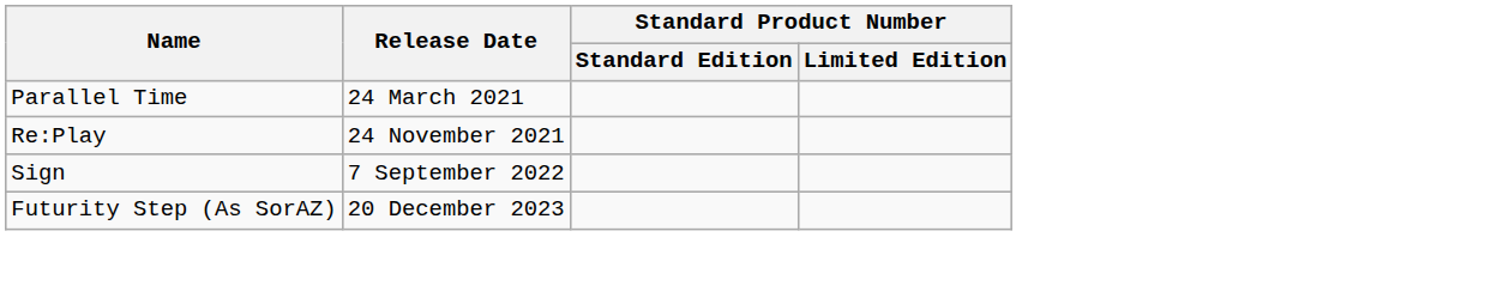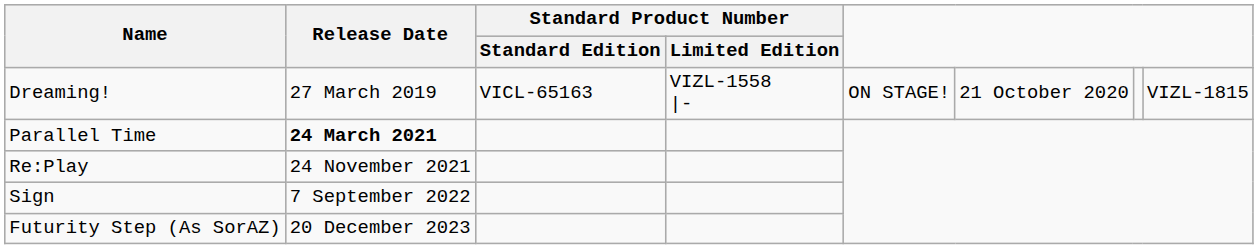 <table class="sortable wikitable" style="font-size:small">
 <tr>
 <th rowspan="2">Name</th>
 <th rowspan="2">Release Date</th>
 <th colspan="2">Standard Product Number<br></th>
 </tr>
 <tr>
 <th>Standard Edition</th>
 <th>Limited Edition</th>
 </tr>
 <tr>
+<td>Dreaming!</td>
+<td>27 March 2019</td>
+<td>VICL-65163</td>
+<td>VIZL-1558<br>|-</td>
+<td>ON STAGE!</td>
+<td>21 October 2020</td>
+<td></td>
+<td>VIZL-1815</td>
+</tr>
+<tr>
 <td>Parallel  Time</td>
-<td>24 March 2021</td>
+<td><strong>24 March 2021</strong></td>
 <td></td>
 <td></td>
 </tr>
 <tr>
 <td>Re:Play</td>
 <td>24 November 2021</td>
 <td></td>
 <td></td>
 </tr>
 <tr>
 <td>Sign</td>
 <td>7 September 2022</td>
 <td></td>
 <td></td>
 </tr>
 <tr>
 <td>Futurity Step (As SorAZ)</td>
 <td>20 December 2023</td>
 <td></td>
 <td></td>
 </tr>
 </table>
